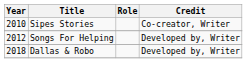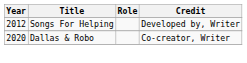 <table class="wikitable sortable">
 <tr>
 <th>Year</th>
 <th>Title</th>
 <th>Role</th>
 <th>Credit</th>
-</tr>
-<tr>
-<td>2010</td>
-<td>Sipes Stories</td>
-<td></td>
-<td>Co-creator, Writer</td>
 </tr>
 <tr>
 </tr>
 <tr>
 <td>2012</td>
 <td>Songs For Helping</td>
 <td></td>
 <td>Developed by, Writer</td>
 </tr>
 <tr>
 </tr>
 <tr>
-<td>2018</td>
+<td>2020</td>
 <td>Dallas & Robo</td>
 <td></td>
-<td>Developed by, Writer</td>
+<td>Co-creator, Writer</td>
 </tr>
 <tr>
 </tr>
 </table>
